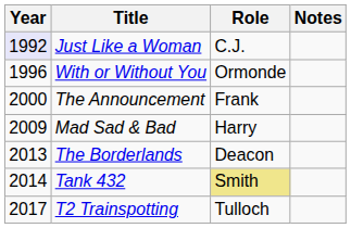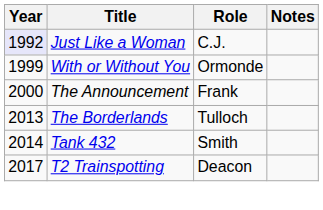 <table class="wikitable sortable">
 <tr>
 <th>Year</th>
 <th>Title</th>
 <th>Role</th>
 <th class="unsortable">Notes</th>
 </tr>
 <tr>
 <td style="background: lavender;">1992</td>
 <td><em><a href='#'>Just Like a Woman</a></em></td>
 <td>C.J.</td>
 <td></td>
 </tr>
 <tr>
-<td>1996</td>
+<td>1999</td>
 <td><em><a href='#'>With or Without You</a></em></td>
 <td>Ormonde</td>
 <td></td>
 </tr>
 <tr>
 <td>2000</td>
 <td><em>The Announcement</em></td>
 <td>Frank</td>
 <td></td>
 </tr>
 <tr>
-<td>2009</td>
-<td><em>Mad Sad & Bad</em></td>
-<td>Harry</td>
-<td></td>
-</tr>
-<tr>
 <td>2013</td>
 <td><em><a href='#'>The Borderlands</a></em></td>
-<td>Deacon</td>
+<td>Tulloch</td>
 <td></td>
 </tr>
 <tr>
 <td>2014</td>
 <td><em><a href='#'>Tank 432</a></em></td>
-<td style="background: khaki;">Smith</td>
+<td>Smith</td>
 <td></td>
 </tr>
 <tr>
 <td>2017</td>
 <td><em><a href='#'>T2 Trainspotting</a></em></td>
-<td>Tulloch</td>
+<td>Deacon</td>
 <td></td>
 </tr>
 </table>
